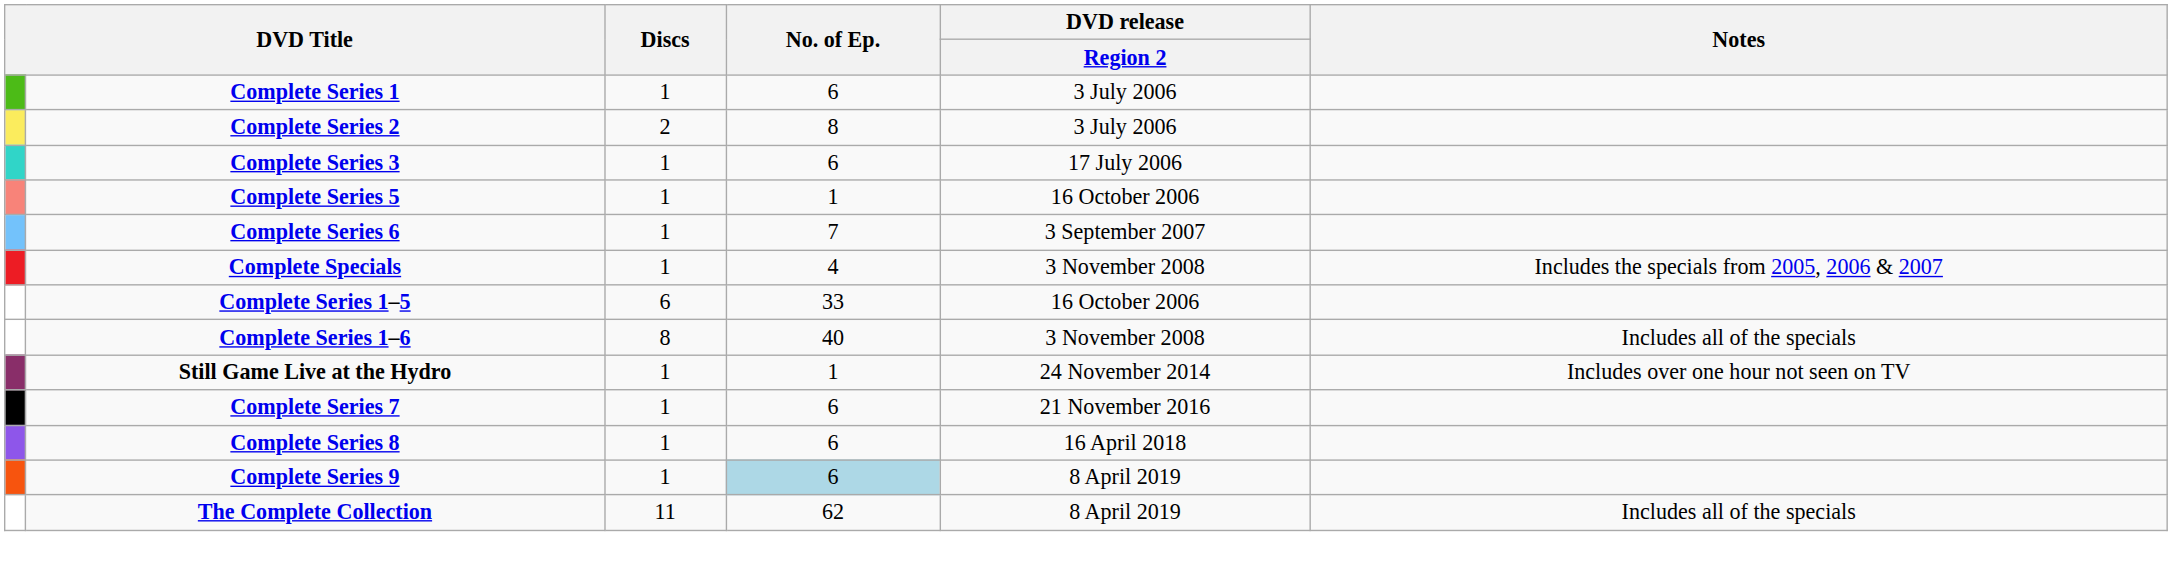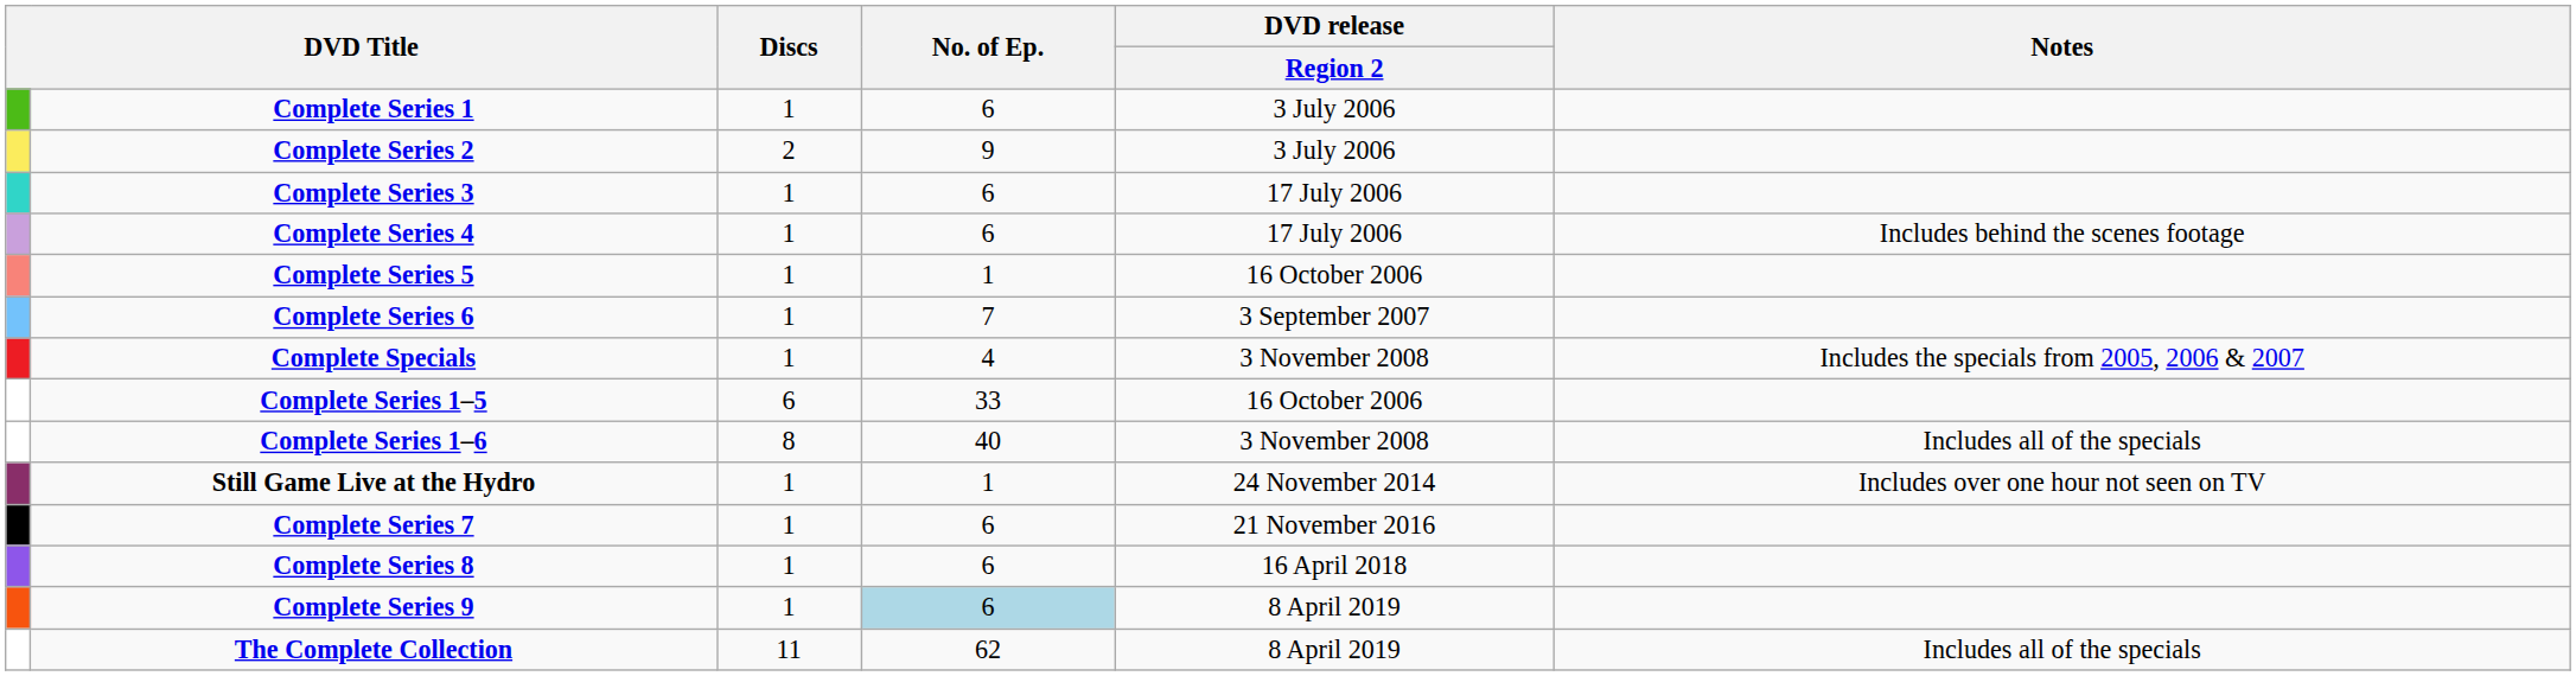 <table class="wikitable" width="99%" style="text-align: center;">
 <tr>
 <th colspan="2" rowspan="2">DVD Title</th>
 <th rowspan="2">Discs</th>
 <th rowspan="2">No. of Ep.</th>
 <th>DVD release</th>
 <th rowspan="2">Notes</th>
 </tr>
 <tr>
 <th><a href='#'>Region 2</a></th>
 </tr>
 <tr>
 <td bgcolor="4CBB17" height="10px"></td>
 <td><strong><a href='#'>Complete Series 1</a></strong></td>
 <td>1</td>
 <td>6</td>
 <td>3 July 2006</td>
 <td></td>
 </tr>
 <tr>
 <td bgcolor="FBEC5D" height="10px"></td>
 <td><strong><a href='#'>Complete Series 2</a></strong></td>
 <td>2</td>
-<td>8</td>
+<td>9</td>
 <td>3 July 2006</td>
 <td></td>
 </tr>
 <tr>
 <td bgcolor="30D5C8" height="10px"></td>
 <td><strong><a href='#'>Complete Series 3</a></strong></td>
 <td>1</td>
 <td>6</td>
 <td>17 July 2006</td>
 <td></td>
+</tr>
+<tr>
+<td bgcolor="C9A0DC" height="10px"></td>
+<td><strong><a href='#'>Complete Series 4</a></strong></td>
+<td>1</td>
+<td>6</td>
+<td>17 July 2006</td>
+<td>Includes behind the scenes footage</td>
 </tr>
 <tr>
 <td bgcolor="F88379" height="10px"></td>
 <td><strong><a href='#'>Complete Series 5</a></strong></td>
 <td>1</td>
 <td>1</td>
 <td>16 October 2006</td>
 <td></td>
 </tr>
 <tr>
 <td bgcolor="73C2FB" height="10px"></td>
 <td><strong><a href='#'>Complete Series 6</a></strong></td>
 <td>1</td>
 <td>7</td>
 <td>3 September 2007</td>
 <td></td>
 </tr>
 <tr>
 <td bgcolor="ED1C24" height="10px"></td>
 <td><strong><a href='#'>Complete Specials</a></strong></td>
 <td>1</td>
 <td>4</td>
 <td>3 November 2008</td>
 <td>Includes the specials from <a href='#'>2005</a>, <a href='#'>2006</a> & <a href='#'>2007</a></td>
 </tr>
 <tr>
 <td bgcolor="FFFFFF" height="10px"></td>
 <td><strong><a href='#'>Complete Series 1</a>–<a href='#'>5</a></strong></td>
 <td>6</td>
 <td>33</td>
 <td>16 October 2006</td>
 <td></td>
 </tr>
 <tr>
 <td bgcolor="FFFFFF" height="10px"></td>
 <td><strong><a href='#'>Complete Series 1</a>–<a href='#'>6</a></strong></td>
 <td>8</td>
 <td>40</td>
 <td>3 November 2008</td>
 <td>Includes all of the specials</td>
 </tr>
 <tr>
 <td bgcolor="892E69" height="10px"></td>
 <td><strong>Still Game Live at the Hydro</strong></td>
 <td>1</td>
 <td>1</td>
 <td>24 November 2014</td>
 <td>Includes over one hour not seen on TV</td>
 </tr>
 <tr>
 <td bgcolor="GGGGGG" height="10px"></td>
 <td><strong><a href='#'>Complete Series 7</a></strong></td>
 <td>1</td>
 <td>6</td>
 <td>21 November 2016</td>
 <td></td>
 </tr>
 <tr>
 <td bgcolor="8e56ea" height="10px"></td>
 <td><strong><a href='#'>Complete Series 8</a></strong></td>
 <td>1</td>
 <td>6</td>
 <td>16 April 2018</td>
 <td></td>
 </tr>
 <tr>
 <td bgcolor="f7540e" height="10px"></td>
 <td><strong><a href='#'>Complete Series 9</a></strong></td>
 <td>1</td>
 <td style="background: lightblue;">6</td>
 <td>8 April 2019</td>
 <td></td>
 </tr>
 <tr>
 <td bgcolor="FFFFFF" height="10px"></td>
 <td><strong><a href='#'>The Complete Collection</a></strong></td>
 <td>11</td>
 <td>62</td>
 <td>8 April 2019</td>
 <td>Includes all of the specials</td>
 </tr>
 </table>
